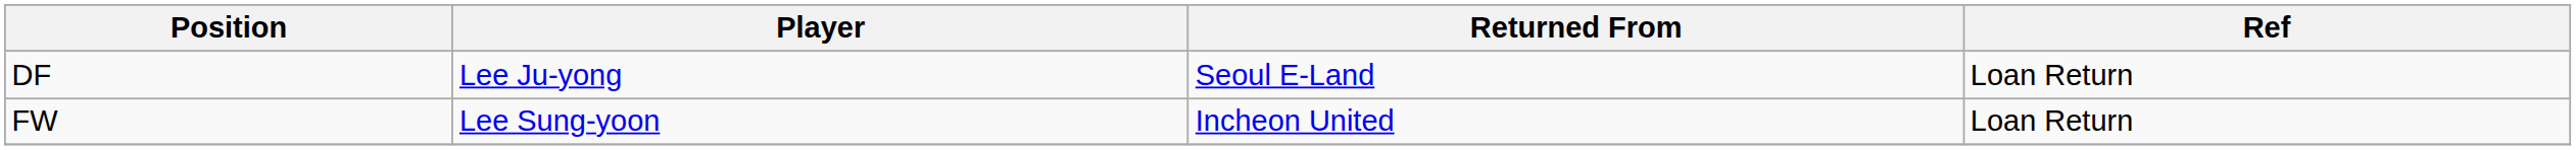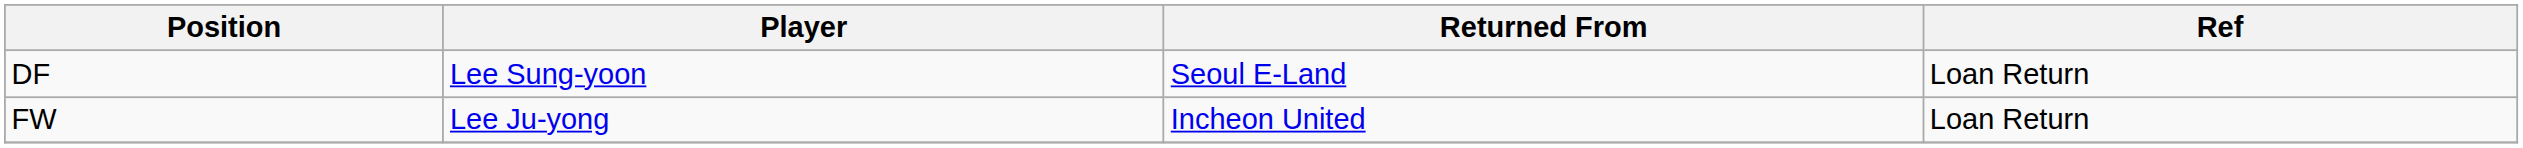 <table class="wikitable sortable" style="width:70%; text-align:center; font-size:100%; text-align:left;">
 <tr>
 <th>Position</th>
 <th>Player</th>
 <th>Returned From</th>
 <th>Ref</th>
 </tr>
 <tr>
 <td>DF</td>
-<td> <a href='#'>Lee Ju-yong</a></td>
+<td> <a href='#'>Lee Sung-yoon</a></td>
 <td> <a href='#'>Seoul E-Land</a></td>
 <td>Loan Return </td>
 </tr>
 <tr>
 <td>FW</td>
-<td> <a href='#'>Lee Sung-yoon</a></td>
+<td> <a href='#'>Lee Ju-yong</a></td>
 <td> <a href='#'>Incheon United</a></td>
 <td>Loan Return</td>
 </tr>
 <tr>
 </tr>
 </table>
